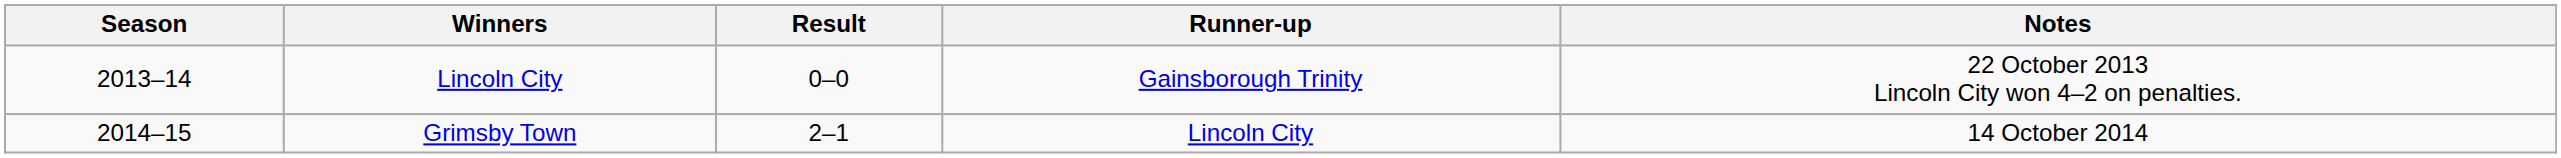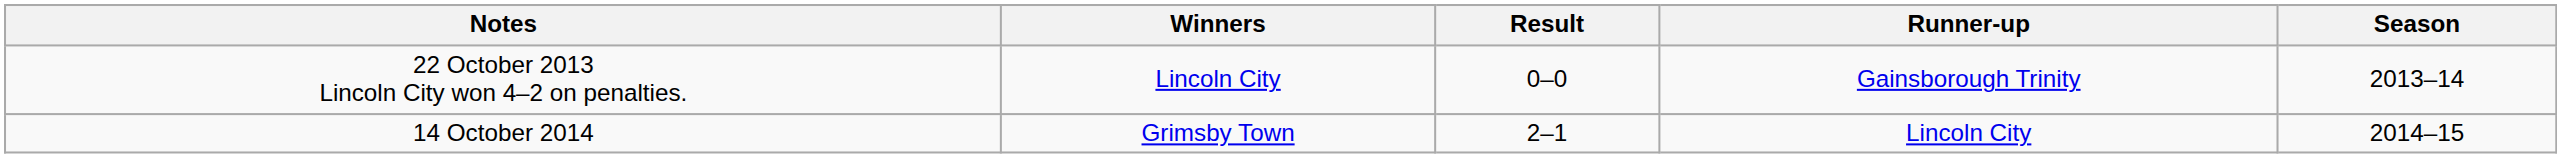 <table class="wikitable" style="text-align: center; width: 100%; font-size: 12px">
 <tr>
-<th>Season</th>
+<th>Notes</th>
 <th>Winners</th>
 <th>Result</th>
 <th>Runner-up</th>
-<th>Notes</th>
+<th>Season</th>
 </tr>
 <tr>
-<td>2013–14</td>
+<td>22 October 2013<br>Lincoln City won 4–2 on penalties.</td>
 <td><a href='#'>Lincoln City</a></td>
 <td>0–0</td>
 <td><a href='#'>Gainsborough Trinity</a></td>
-<td>22 October 2013<br>Lincoln City won 4–2 on penalties.</td>
+<td>2013–14</td>
 </tr>
 <tr>
-<td>2014–15</td>
+<td>14 October 2014</td>
 <td><a href='#'>Grimsby Town</a></td>
 <td>2–1</td>
 <td><a href='#'>Lincoln City</a></td>
-<td>14 October 2014</td>
+<td>2014–15</td>
 </tr>
 </table>
